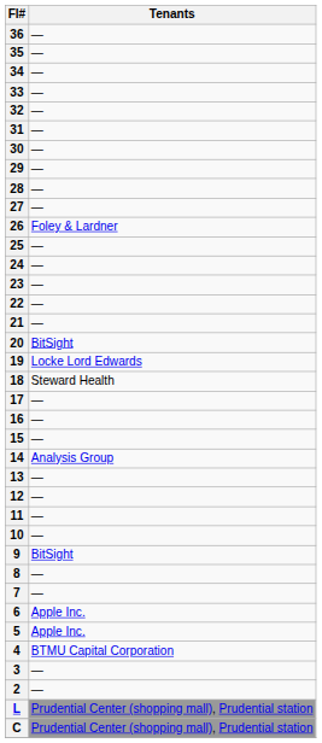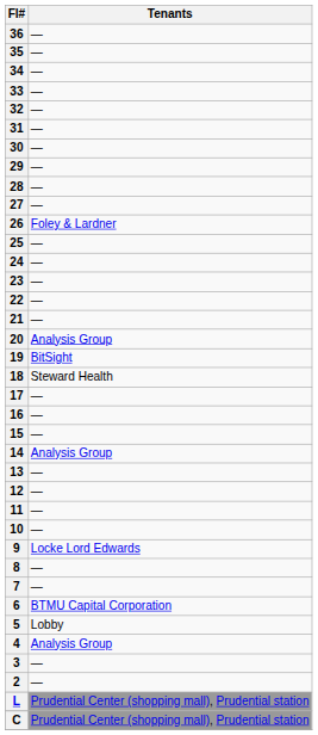 <table class="wikitable">
 <tr>
 <th>Fl#</th>
 <th>Tenants</th>
 </tr>
 <tr>
 <th>36</th>
 <td>—</td>
 </tr>
 <tr>
 <th>35</th>
 <td>—</td>
 </tr>
 <tr>
 <th>34</th>
 <td>—</td>
 </tr>
 <tr>
 <th>33</th>
 <td>—</td>
 </tr>
 <tr>
 <th>32</th>
 <td>—</td>
 </tr>
 <tr>
 <th>31</th>
 <td>—</td>
 </tr>
 <tr>
 <th>30</th>
 <td>—</td>
 </tr>
 <tr>
 <th>29</th>
 <td>—</td>
 </tr>
 <tr>
 <th>28</th>
 <td>—</td>
 </tr>
 <tr>
 <th>27</th>
 <td>—</td>
 </tr>
 <tr>
 <th>26</th>
 <td><a href='#'>Foley & Lardner</a></td>
 </tr>
 <tr>
 <th>25</th>
 <td>—</td>
 </tr>
 <tr>
 <th>24</th>
 <td>—</td>
 </tr>
 <tr>
 <th>23</th>
 <td>—</td>
 </tr>
 <tr>
 <th>22</th>
 <td>—</td>
 </tr>
 <tr>
 <th>21</th>
 <td>—</td>
 </tr>
 <tr>
 <th>20</th>
-<td><a href='#'>BitSight</a></td>
+<td><a href='#'>Analysis Group</a></td>
 </tr>
 <tr>
 <th>19</th>
-<td><a href='#'>Locke Lord Edwards</a></td>
+<td><a href='#'>BitSight</a></td>
 </tr>
 <tr>
 <th>18</th>
 <td>Steward Health</td>
 </tr>
 <tr>
 <th>17</th>
 <td>—</td>
 </tr>
 <tr>
 <th>16</th>
 <td>—</td>
 </tr>
 <tr>
 <th>15</th>
 <td>—</td>
 </tr>
 <tr>
 <th>14</th>
 <td><a href='#'>Analysis Group</a></td>
 </tr>
 <tr>
 <th>13</th>
 <td>—</td>
 </tr>
 <tr>
 <th>12</th>
 <td>—</td>
 </tr>
 <tr>
 <th>11</th>
 <td>—</td>
 </tr>
 <tr>
 <th>10</th>
 <td>—</td>
 </tr>
 <tr>
 <th>9</th>
-<td><a href='#'>BitSight</a></td>
+<td><a href='#'>Locke Lord Edwards</a></td>
 </tr>
 <tr>
 <th>8</th>
 <td>—</td>
 </tr>
 <tr>
 <th>7</th>
 <td>—</td>
 </tr>
 <tr>
 <th>6</th>
-<td><a href='#'>Apple Inc.</a></td>
+<td><a href='#'>BTMU Capital Corporation</a></td>
 </tr>
 <tr>
 <th>5</th>
-<td><a href='#'>Apple Inc.</a></td>
+<td>Lobby</td>
 </tr>
 <tr>
 <th>4</th>
-<td><a href='#'>BTMU Capital Corporation</a></td>
+<td><a href='#'>Analysis Group</a></td>
 </tr>
 <tr>
 <th>3</th>
 <td>—</td>
 </tr>
 <tr>
 <th>2</th>
 <td>—</td>
 </tr>
 <tr style="background-color:#999999">
 <th><a href='#'>L</a></th>
 <td><a href='#'>Prudential Center (shopping mall)</a>, <a href='#'>Prudential station</a></td>
 </tr>
 <tr style="background-color:#999999">
 <th>C</th>
 <td><a href='#'>Prudential Center (shopping mall)</a>, <a href='#'>Prudential station</a></td>
 </tr>
 <tr style="background-color:#999999">
 </tr>
 </table>
